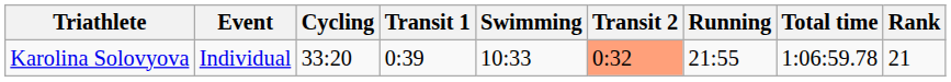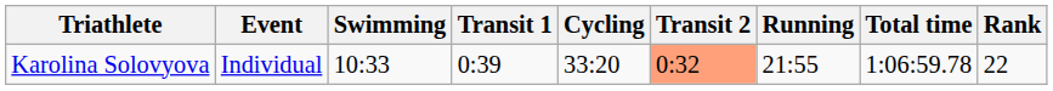 <table class="wikitable" border="1">
 <tr>
 <th>Triathlete</th>
 <th>Event</th>
+<th>Swimming</th>
+<th>Transit 1</th>
 <th>Cycling</th>
-<th>Transit 1</th>
-<th>Swimming</th>
 <th>Transit 2</th>
 <th>Running</th>
 <th>Total time</th>
 <th>Rank</th>
 </tr>
 <tr>
 <td><a href='#'>Karolina Solovyova</a></td>
 <td><a href='#'>Individual</a></td>
+<td>10:33</td>
+<td>0:39</td>
 <td>33:20</td>
-<td>0:39</td>
-<td>10:33</td>
 <td style="background: lightsalmon;">0:32</td>
 <td>21:55</td>
 <td>1:06:59.78</td>
-<td>21</td>
+<td>22</td>
 </tr>
 </table>
